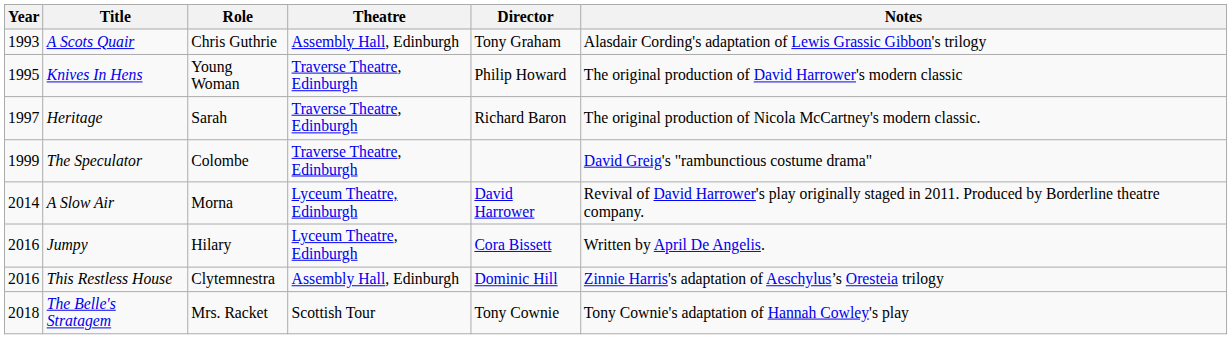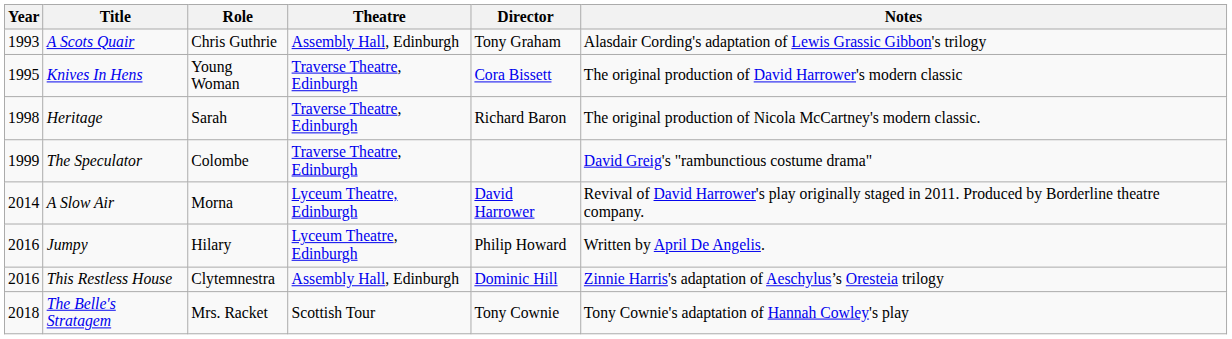 <table class="wikitable">
 <tr>
 <th>Year</th>
 <th>Title</th>
 <th>Role</th>
 <th>Theatre</th>
 <th>Director</th>
 <th>Notes</th>
 </tr>
 <tr>
 <td>1993</td>
 <td><em><a href='#'>A Scots Quair</a></em></td>
 <td>Chris Guthrie</td>
 <td><a href='#'>Assembly Hall</a>, Edinburgh</td>
 <td>Tony Graham</td>
 <td>Alasdair Cording's adaptation of <a href='#'>Lewis Grassic Gibbon</a>'s trilogy</td>
 </tr>
 <tr>
 <td>1995</td>
 <td><em><a href='#'>Knives In Hens</a></em></td>
 <td>Young Woman</td>
 <td><a href='#'>Traverse Theatre</a>,<br><a href='#'>Edinburgh</a></td>
-<td>Philip Howard</td>
+<td><a href='#'>Cora Bissett</a></td>
 <td>The original production of <a href='#'>David Harrower</a>'s modern classic</td>
 </tr>
 <tr>
-<td>1997</td>
+<td>1998</td>
 <td><em>Heritage</em></td>
 <td>Sarah</td>
 <td><a href='#'>Traverse Theatre</a>,<br><a href='#'>Edinburgh</a></td>
 <td>Richard Baron</td>
 <td>The original production of Nicola McCartney's modern classic.</td>
 </tr>
 <tr>
 <td>1999</td>
 <td><em>The Speculator</em></td>
 <td>Colombe</td>
 <td><a href='#'>Traverse Theatre</a>,<br><a href='#'>Edinburgh</a></td>
 <td></td>
 <td><a href='#'>David Greig</a>'s "rambunctious costume drama"</td>
 </tr>
 <tr>
 <td>2014</td>
 <td><em>A Slow Air</em></td>
 <td>Morna</td>
 <td><a href='#'>Lyceum Theatre, Edinburgh</a></td>
 <td><a href='#'>David Harrower</a></td>
 <td>Revival of <a href='#'>David Harrower</a>'s play originally staged in 2011. Produced by Borderline theatre company.</td>
 </tr>
 <tr>
 <td>2016</td>
 <td><em>Jumpy</em></td>
 <td>Hilary</td>
 <td><a href='#'>Lyceum Theatre</a>,<br><a href='#'>Edinburgh</a></td>
-<td><a href='#'>Cora Bissett</a></td>
+<td>Philip Howard</td>
 <td>Written by <a href='#'>April De Angelis</a>.</td>
 </tr>
 <tr>
 <td>2016</td>
 <td><em>This Restless House</em></td>
 <td>Clytemnestra</td>
 <td><a href='#'>Assembly Hall</a>, Edinburgh</td>
 <td><a href='#'>Dominic Hill</a></td>
 <td><a href='#'>Zinnie Harris</a>'s adaptation of <a href='#'>Aeschylus</a>’s <a href='#'>Oresteia</a> trilogy</td>
 </tr>
 <tr>
 <td>2018</td>
 <td><em><a href='#'>The Belle's Stratagem</a></em></td>
 <td>Mrs. Racket</td>
 <td>Scottish Tour</td>
 <td>Tony Cownie</td>
 <td>Tony Cownie's adaptation of <a href='#'>Hannah Cowley</a>'s play</td>
 </tr>
 </table>
